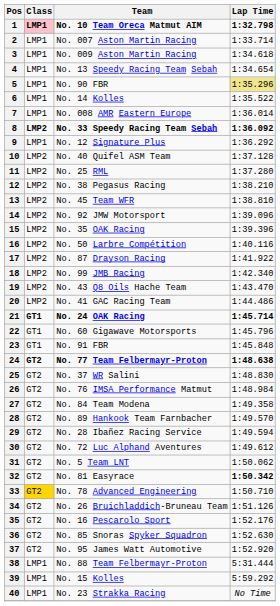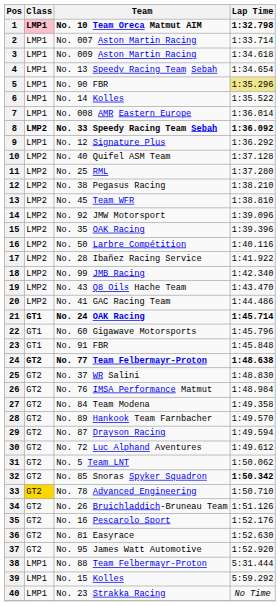 <table class="wikitable" style="font-size: 90%;">
 <tr>
 <th>Pos</th>
 <th>Class</th>
 <th>Team</th>
 <th>Lap Time</th>
 </tr>
 <tr style="font-weight:bold">
 <th>1</th>
 <td style="background: pink;">LMP1</td>
 <td>No. 10 <a href='#'>Team Oreca</a> Matmut AIM</td>
 <td>1:32.798</td>
 </tr>
 <tr>
 <th>2</th>
 <td>LMP1</td>
 <td>No. 007 <a href='#'>Aston Martin Racing</a></td>
 <td>1:33.714</td>
 </tr>
 <tr>
 <th>3</th>
 <td>LMP1</td>
 <td>No. 009 <a href='#'>Aston Martin Racing</a></td>
 <td>1:34.618</td>
 </tr>
 <tr>
 <th>4</th>
 <td>LMP1</td>
 <td>No. 13 <a href='#'>Speedy Racing Team</a> <a href='#'>Sebah</a></td>
 <td>1:34.654</td>
 </tr>
 <tr>
 <th>5</th>
 <td>LMP1</td>
 <td>No. 90 FBR</td>
 <td style="background: khaki;">1:35.296</td>
 </tr>
 <tr>
 <th>6</th>
 <td>LMP1</td>
 <td>No. 14 <a href='#'>Kolles</a></td>
 <td>1:35.522</td>
 </tr>
 <tr>
 <th>7</th>
 <td>LMP1</td>
 <td>No. 008 <a href='#'>AMR</a> <a href='#'>Eastern Europe</a></td>
 <td>1:36.014</td>
 </tr>
 <tr style="font-weight:bold">
 <th>8</th>
 <td>LMP2</td>
 <td>No. 33 Speedy Racing Team <a href='#'>Sebah</a></td>
 <td>1:36.092</td>
 </tr>
 <tr>
 <th>9</th>
 <td>LMP1</td>
 <td>No. 12 <a href='#'>Signature Plus</a></td>
 <td>1:36.292</td>
 </tr>
 <tr>
 <th>10</th>
 <td>LMP2</td>
 <td>No. 40 Quifel ASM Team</td>
 <td>1:37.128</td>
 </tr>
 <tr>
 <th>11</th>
 <td>LMP2</td>
 <td>No. 25 <a href='#'>RML</a></td>
 <td>1:37.280</td>
 </tr>
 <tr>
 <th>12</th>
 <td>LMP2</td>
 <td>No. 38 Pegasus Racing</td>
 <td>1:38.210</td>
 </tr>
 <tr>
 <th>13</th>
 <td>LMP2</td>
 <td>No. 45 <a href='#'>Team WFR</a></td>
 <td>1:38.810</td>
 </tr>
 <tr>
 <th>14</th>
 <td>LMP2</td>
 <td>No. 92 JMW Motorsport</td>
 <td>1:39.096</td>
 </tr>
 <tr>
 <th>15</th>
 <td>LMP2</td>
 <td>No. 35 <a href='#'>OAK Racing</a></td>
 <td>1:39.396</td>
 </tr>
 <tr>
 <th>16</th>
 <td>LMP2</td>
 <td>No. 50 <a href='#'>Larbre Compétition</a></td>
 <td>1:40.116</td>
 </tr>
 <tr>
 <th>17</th>
 <td>LMP2</td>
-<td>No. 87 <a href='#'>Drayson Racing</a></td>
+<td>No. 28 Ibañez Racing Service</td>
 <td>1:41.922</td>
 </tr>
 <tr>
 <th>18</th>
 <td>LMP2</td>
 <td>No. 99 <a href='#'>JMB Racing</a></td>
 <td>1:42.340</td>
 </tr>
 <tr>
 <th>19</th>
 <td>LMP2</td>
 <td>No. 43 <a href='#'>Q8 Oils</a> Hache Team</td>
 <td>1:43.470</td>
 </tr>
 <tr>
 <th>20</th>
 <td>LMP2</td>
 <td>No. 41 GAC Racing Team</td>
 <td>1:44.486</td>
 </tr>
 <tr style="font-weight:bold">
 <th>21</th>
 <td>GT1</td>
 <td>No. 24 <a href='#'>OAK Racing</a></td>
 <td>1:45.714</td>
 </tr>
 <tr>
 <th>22</th>
 <td>GT1</td>
 <td>No. 60 Gigawave Motorsports</td>
 <td>1:45.796</td>
 </tr>
 <tr>
 <th>23</th>
 <td>GT1</td>
 <td>No. 91 FBR</td>
 <td>1:45.848</td>
 </tr>
 <tr style="font-weight:bold">
 <th>24</th>
 <td>GT2</td>
 <td>No. 77 <a href='#'>Team Felbermayr-Proton</a></td>
 <td>1:48.638</td>
 </tr>
 <tr>
 <th>25</th>
 <td>GT2</td>
 <td>No. 37 <a href='#'>WR</a> Salini</td>
 <td>1:48.830</td>
 </tr>
 <tr>
 <th>26</th>
 <td>GT2</td>
 <td>No. 76 <a href='#'>IMSA Performance</a> Matmut</td>
 <td>1:48.984</td>
 </tr>
 <tr>
 <th>27</th>
 <td>GT2</td>
 <td>No. 84 Team Modena</td>
 <td>1:49.358</td>
 </tr>
 <tr>
 <th>28</th>
 <td>GT2</td>
 <td>No. 89 <a href='#'>Hankook</a> Team Farnbacher</td>
 <td>1:49.570</td>
 </tr>
 <tr>
 <th>29</th>
 <td>GT2</td>
-<td>No. 28 Ibañez Racing Service</td>
+<td>No. 87 <a href='#'>Drayson Racing</a></td>
 <td>1:49.594</td>
 </tr>
 <tr>
 <th>30</th>
 <td>GT2</td>
 <td>No. 72 <a href='#'>Luc Alphand</a> Aventures</td>
 <td>1:49.612</td>
 </tr>
 <tr>
 <th>31</th>
 <td>GT2</td>
 <td>No. 5 <a href='#'>Team LNT</a></td>
 <td>1:50.062</td>
 </tr>
 <tr>
 <th>32</th>
 <td>GT2</td>
-<td>No. 81 Easyrace</td>
+<td>No. 85 Snoras <a href='#'>Spyker Squadron</a></td>
 <td><strong>1:50.342</strong></td>
 </tr>
 <tr>
 <th>33</th>
 <td style="background: gold;">GT2</td>
 <td>No. 78 <a href='#'>Advanced Engineering</a></td>
 <td>1:50.710</td>
 </tr>
 <tr>
 <th>34</th>
 <td>GT2</td>
 <td>No. 26 <a href='#'>Bruichladdich</a>-Bruneau Team</td>
 <td>1:51.126</td>
 </tr>
 <tr>
 <th>35</th>
 <td>GT2</td>
 <td>No. 16 <a href='#'>Pescarolo Sport</a></td>
 <td>1:52.176</td>
 </tr>
 <tr>
 <th>36</th>
 <td>GT2</td>
-<td>No. 85 Snoras <a href='#'>Spyker Squadron</a></td>
+<td>No. 81 Easyrace</td>
 <td>1:52.630</td>
 </tr>
 <tr>
 <th>37</th>
 <td>GT2</td>
 <td>No. 95 James Watt Automotive</td>
 <td>1:52.920</td>
 </tr>
 <tr>
 <th>38</th>
 <td>LMP1</td>
 <td>No. 88 <a href='#'>Team Felbermayr-Proton</a></td>
 <td>5:31.444</td>
 </tr>
 <tr>
 <th>39</th>
 <td>LMP1</td>
 <td>No. 15 <a href='#'>Kolles</a></td>
 <td>5:59.292</td>
 </tr>
 <tr>
 <th>40</th>
 <td>LMP1</td>
 <td>No. 23 <a href='#'>Strakka Racing</a></td>
 <td align=center><em>No Time</em></td>
 </tr>
 <tr>
 </tr>
 </table>
